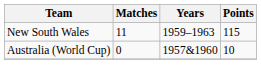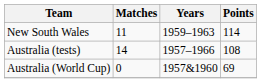 <table class="wikitable">
 <tr>
 <th>Team</th>
 <th>Matches</th>
 <th>Years</th>
 <th>Points</th>
 </tr>
 <tr>
 <td>New South Wales</td>
 <td>11</td>
 <td>1959–1963</td>
-<td>115</td>
+<td>114</td>
+</tr>
+<tr>
+<td>Australia (tests)</td>
+<td>14</td>
+<td>1957–1966</td>
+<td>108</td>
 </tr>
 <tr>
 <td>Australia (World Cup)</td>
 <td>0</td>
 <td>1957&1960</td>
-<td>10</td>
+<td>69</td>
 </tr>
 <tr>
 </tr>
 </table>
